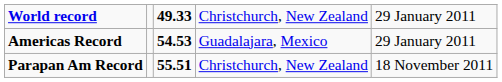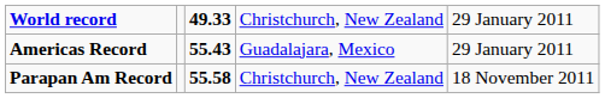 <table class="wikitable">
 <tr>
 <td><strong><a href='#'>World record</a></strong></td>
 <td></td>
 <td><strong>49.33</strong></td>
 <td><a href='#'>Christchurch</a>, <a href='#'>New Zealand</a></td>
 <td>29 January 2011</td>
 </tr>
 <tr>
 <td><strong>Americas Record</strong></td>
 <td></td>
-<td><strong>54.53</strong></td>
+<td><strong>55.43</strong></td>
 <td><a href='#'>Guadalajara</a>, <a href='#'>Mexico</a></td>
 <td>29 January 2011</td>
 </tr>
 <tr>
 <td><strong>Parapan Am Record</strong></td>
 <td></td>
-<td><strong>55.51</strong></td>
+<td><strong>55.58</strong></td>
 <td><a href='#'>Christchurch</a>, <a href='#'>New Zealand</a></td>
 <td>18 November 2011</td>
 </tr>
 </table>
